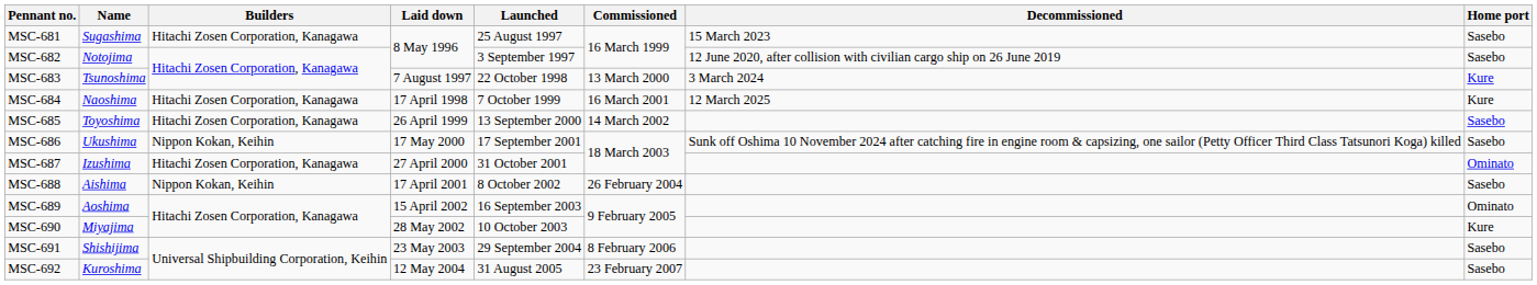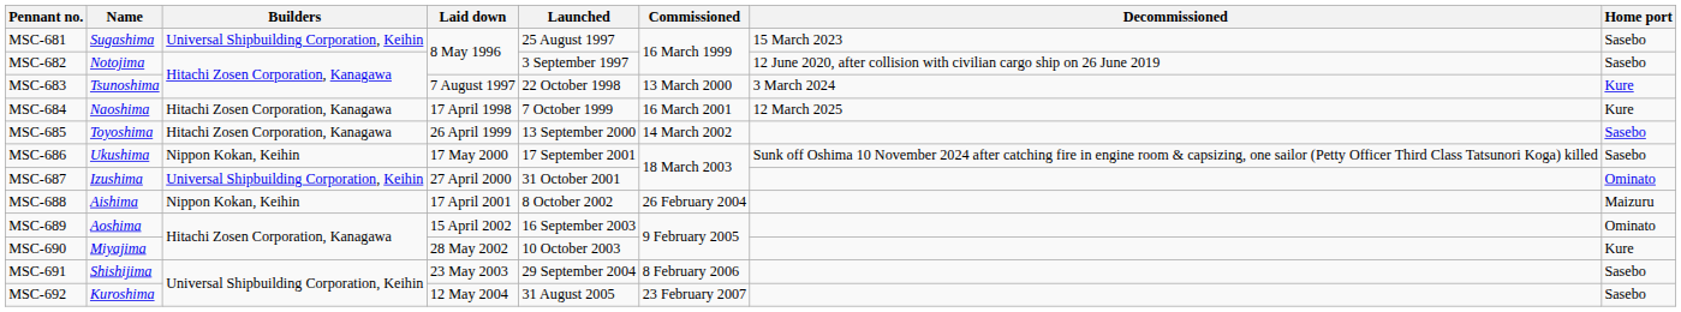 <table class="wikitable">
 <tr>
 <th>Pennant no.</th>
 <th>Name</th>
 <th>Builders</th>
 <th>Laid down</th>
 <th>Launched</th>
 <th>Commissioned</th>
 <th>Decommissioned</th>
 <th>Home port</th>
 </tr>
 <tr>
 <td>MSC-681</td>
 <td><em><a href='#'>Sugashima</a></em></td>
-<td>Hitachi Zosen Corporation, Kanagawa</td>
+<td><a href='#'>Universal Shipbuilding Corporation</a>, <a href='#'>Keihin</a></td>
 <td rowspan="2">8 May 1996</td>
 <td>25 August 1997</td>
 <td rowspan="2">16 March 1999</td>
 <td>15 March 2023</td>
 <td>Sasebo</td>
 </tr>
 <tr>
 <td>MSC-682</td>
 <td><em><a href='#'>Notojima</a></em></td>
 <td rowspan="2"><a href='#'>Hitachi Zosen Corporation</a>, <a href='#'>Kanagawa</a></td>
 <td>3 September 1997</td>
 <td>12 June 2020, after collision with civilian cargo ship on 26 June 2019</td>
 <td>Sasebo</td>
 </tr>
 <tr>
 <td>MSC-683</td>
 <td><em><a href='#'>Tsunoshima</a></em></td>
 <td>7 August 1997</td>
 <td>22 October 1998</td>
 <td>13 March 2000</td>
 <td>3 March 2024</td>
 <td><a href='#'>Kure</a></td>
 </tr>
 <tr>
 <td>MSC-684</td>
 <td><em><a href='#'>Naoshima</a></em></td>
 <td>Hitachi Zosen Corporation, Kanagawa</td>
 <td>17 April 1998</td>
 <td>7 October 1999</td>
 <td>16 March 2001</td>
 <td>12 March 2025</td>
 <td>Kure</td>
 </tr>
 <tr>
 <td>MSC-685</td>
 <td><em><a href='#'>Toyoshima</a></em></td>
 <td>Hitachi Zosen Corporation, Kanagawa</td>
 <td>26 April 1999</td>
 <td>13 September 2000</td>
 <td>14 March 2002</td>
 <td></td>
 <td><a href='#'>Sasebo</a></td>
 </tr>
 <tr>
 <td>MSC-686</td>
 <td><em><a href='#'>Ukushima</a></em></td>
 <td>Nippon Kokan, Keihin</td>
 <td>17 May 2000</td>
 <td>17 September 2001</td>
 <td rowspan="2">18 March 2003</td>
 <td>Sunk off Oshima 10 November 2024 after catching fire in engine room & capsizing, one sailor (Petty Officer Third Class Tatsunori Koga) killed</td>
 <td>Sasebo</td>
 </tr>
 <tr>
 <td>MSC-687</td>
 <td><em><a href='#'>Izushima</a></em></td>
-<td>Hitachi Zosen Corporation, Kanagawa</td>
+<td><a href='#'>Universal Shipbuilding Corporation</a>, <a href='#'>Keihin</a></td>
 <td>27 April 2000</td>
 <td>31 October 2001</td>
 <td></td>
 <td><a href='#'>Ominato</a></td>
 </tr>
 <tr>
 <td>MSC-688</td>
 <td><em><a href='#'>Aishima</a></em></td>
 <td>Nippon Kokan, Keihin</td>
 <td>17 April 2001</td>
 <td>8 October 2002</td>
 <td>26 February 2004</td>
 <td></td>
-<td>Sasebo</td>
+<td>Maizuru</td>
 </tr>
 <tr>
 <td>MSC-689</td>
 <td><a href='#'><em>Aoshima</em></a></td>
 <td rowspan="2">Hitachi Zosen Corporation, Kanagawa</td>
 <td>15 April 2002</td>
 <td>16 September 2003</td>
 <td rowspan="2">9 February 2005</td>
 <td></td>
 <td>Ominato</td>
 </tr>
 <tr>
 <td>MSC-690</td>
 <td><em><a href='#'>Miyajima</a></em></td>
 <td>28 May 2002</td>
 <td>10 October 2003</td>
 <td></td>
 <td>Kure</td>
 </tr>
 <tr>
 <td>MSC-691</td>
 <td><em><a href='#'>Shishijima</a></em></td>
 <td rowspan="2">Universal Shipbuilding Corporation, Keihin</td>
 <td>23 May 2003</td>
 <td>29 September 2004</td>
 <td>8 February 2006</td>
 <td></td>
 <td>Sasebo</td>
 </tr>
 <tr>
 <td>MSC-692</td>
 <td><em><a href='#'>Kuroshima</a></em></td>
 <td>12 May 2004</td>
 <td>31 August 2005</td>
 <td>23 February 2007</td>
 <td></td>
 <td>Sasebo</td>
 </tr>
 </table>
